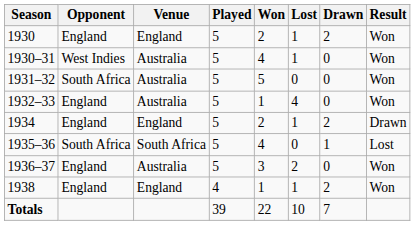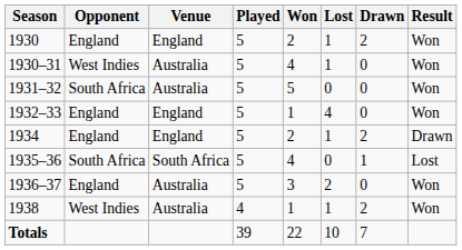 <table class="wikitable">
 <tr style="background:#efefef;">
 <th>Season</th>
 <th>Opponent</th>
 <th>Venue</th>
 <th>Played</th>
 <th>Won</th>
 <th>Lost</th>
 <th>Drawn</th>
 <th>Result</th>
 </tr>
 <tr>
 <td>1930</td>
 <td>England</td>
 <td>England</td>
 <td>5</td>
 <td>2</td>
 <td>1</td>
 <td>2</td>
 <td>Won</td>
 </tr>
 <tr>
 <td>1930–31</td>
 <td>West Indies</td>
 <td>Australia</td>
 <td>5</td>
 <td>4</td>
 <td>1</td>
 <td>0</td>
 <td>Won</td>
 </tr>
 <tr>
 <td>1931–32</td>
 <td>South Africa</td>
 <td>Australia</td>
 <td>5</td>
 <td>5</td>
 <td>0</td>
 <td>0</td>
 <td>Won</td>
 </tr>
 <tr>
 <td>1932–33</td>
 <td>England</td>
-<td>Australia</td>
+<td>England</td>
 <td>5</td>
 <td>1</td>
 <td>4</td>
 <td>0</td>
 <td>Won</td>
 </tr>
 <tr>
 <td>1934</td>
 <td>England</td>
 <td>England</td>
 <td>5</td>
 <td>2</td>
 <td>1</td>
 <td>2</td>
 <td>Drawn</td>
 </tr>
 <tr>
 <td>1935–36</td>
 <td>South Africa</td>
 <td>South Africa</td>
 <td>5</td>
 <td>4</td>
 <td>0</td>
 <td>1</td>
 <td>Lost</td>
 </tr>
 <tr>
 <td>1936–37</td>
 <td>England</td>
 <td>Australia</td>
 <td>5</td>
 <td>3</td>
 <td>2</td>
 <td>0</td>
 <td>Won</td>
 </tr>
 <tr>
 <td>1938</td>
-<td>England</td>
-<td>England</td>
+<td>West Indies</td>
+<td>Australia</td>
 <td>4</td>
 <td>1</td>
 <td>1</td>
 <td>2</td>
 <td>Won</td>
 </tr>
 <tr>
 <td><strong>Totals</strong></td>
 <td></td>
 <td></td>
 <td>39</td>
 <td>22</td>
 <td>10</td>
 <td>7</td>
 <td></td>
 </tr>
 </table>
